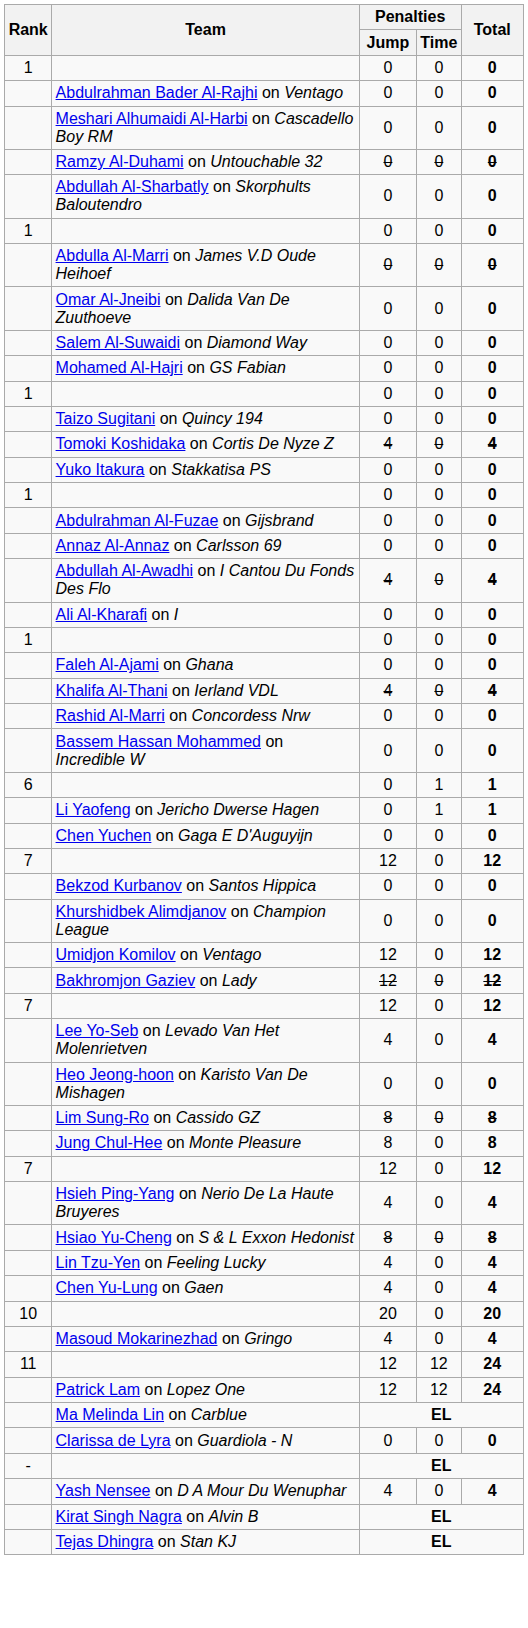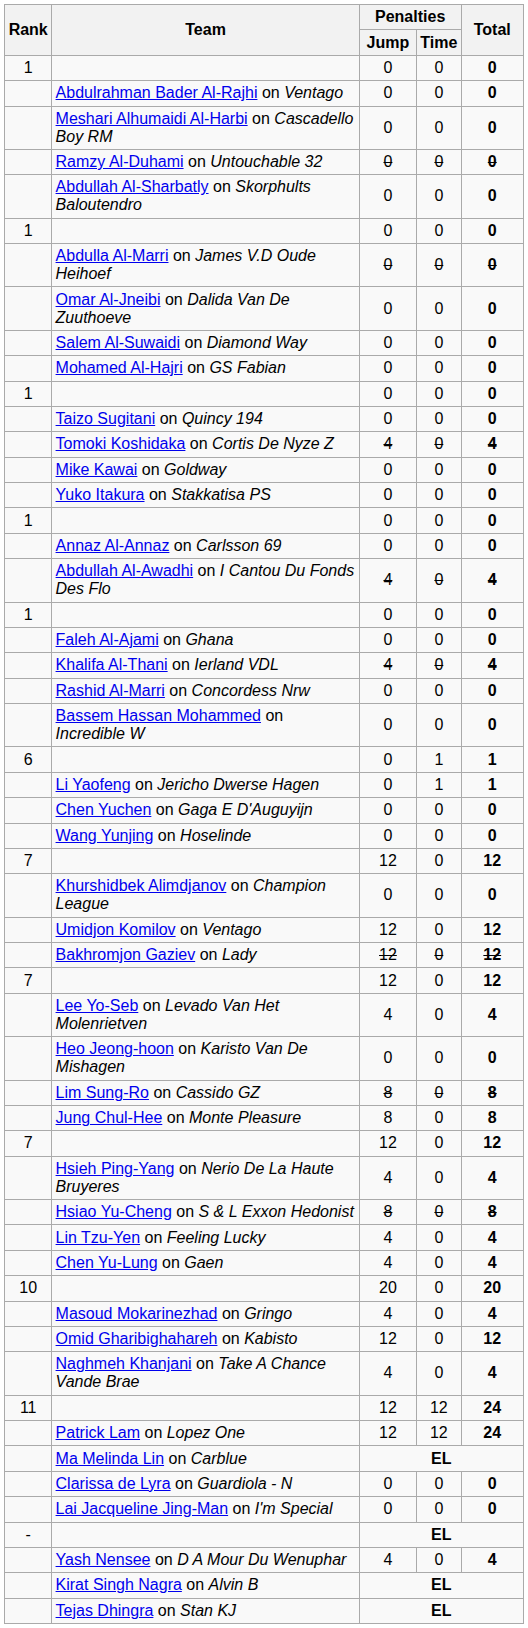 <table class=wikitable style="text-align:center">
 <tr>
 <th rowspan=2 width=40>Rank</th>
 <th rowspan=2 width=300>Team</th>
 <th colspan=2>Penalties</th>
 <th rowspan=2 width=55>Total</th>
 </tr>
 <tr>
 <th width=50>Jump</th>
 <th width=35>Time</th>
 </tr>
 <tr>
 <td>1</td>
 <td align=left></td>
 <td>0</td>
 <td>0</td>
 <td><strong>0</strong></td>
 </tr>
 <tr>
 <td></td>
 <td align=left><a href='#'>Abdulrahman Bader Al-Rajhi</a> on <em>Ventago</em></td>
 <td>0</td>
 <td>0</td>
 <td><strong>0</strong></td>
 </tr>
 <tr>
 <td></td>
 <td align=left><a href='#'>Meshari Alhumaidi Al-Harbi</a> on <em>Cascadello Boy RM </em></td>
 <td>0</td>
 <td>0</td>
 <td><strong>0</strong></td>
 </tr>
 <tr>
 <td></td>
 <td align=left><a href='#'>Ramzy Al-Duhami</a> on <em>Untouchable 32</em></td>
 <td><s>0</s></td>
 <td><s>0</s></td>
 <td><s><strong>0</strong></s></td>
 </tr>
 <tr>
 <td></td>
 <td align=left><a href='#'>Abdullah Al-Sharbatly</a> on <em>Skorphults Baloutendro</em></td>
 <td>0</td>
 <td>0</td>
 <td><strong>0</strong></td>
 </tr>
 <tr>
 <td>1</td>
 <td align=left></td>
 <td>0</td>
 <td>0</td>
 <td><strong>0</strong></td>
 </tr>
 <tr>
 <td></td>
 <td align=left><a href='#'>Abdulla Al-Marri</a> on <em>James V.D Oude Heihoef </em></td>
 <td><s>0</s></td>
 <td><s>0</s></td>
 <td><s><strong>0</strong></s></td>
 </tr>
 <tr>
 <td></td>
 <td align=left><a href='#'>Omar Al-Jneibi</a> on <em>Dalida Van De Zuuthoeve </em></td>
 <td>0</td>
 <td>0</td>
 <td><strong>0</strong></td>
 </tr>
 <tr>
 <td></td>
 <td align=left><a href='#'>Salem Al-Suwaidi</a> on <em>Diamond Way</em></td>
 <td>0</td>
 <td>0</td>
 <td><strong>0</strong></td>
 </tr>
 <tr>
 <td></td>
 <td align=left><a href='#'>Mohamed Al-Hajri</a> on <em>GS Fabian</em></td>
 <td>0</td>
 <td>0</td>
 <td><strong>0</strong></td>
 </tr>
 <tr>
 <td>1</td>
 <td align=left></td>
 <td>0</td>
 <td>0</td>
 <td><strong>0</strong></td>
 </tr>
 <tr>
 <td></td>
 <td align=left><a href='#'>Taizo Sugitani</a> on <em>Quincy 194 </em></td>
 <td>0</td>
 <td>0</td>
 <td><strong>0</strong></td>
 </tr>
 <tr>
 <td></td>
 <td align=left><a href='#'>Tomoki Koshidaka</a> on <em>Cortis De Nyze Z</em></td>
 <td><s>4</s></td>
 <td><s>0</s></td>
 <td><s><strong>4</strong></s></td>
 </tr>
 <tr>
 <td></td>
+<td align=left><a href='#'>Mike Kawai</a> on <em>Goldway</em></td>
+<td>0</td>
+<td>0</td>
+<td><strong>0</strong></td>
+</tr>
+<tr>
+<td></td>
 <td align=left><a href='#'>Yuko Itakura</a> on <em>Stakkatisa PS</em></td>
 <td>0</td>
 <td>0</td>
 <td><strong>0</strong></td>
 </tr>
 <tr>
 <td>1</td>
 <td align=left></td>
-<td>0</td>
-<td>0</td>
-<td><strong>0</strong></td>
-</tr>
-<tr>
-<td></td>
-<td align=left><a href='#'>Abdulrahman Al-Fuzae</a> on <em>Gijsbrand</em></td>
 <td>0</td>
 <td>0</td>
 <td><strong>0</strong></td>
 </tr>
 <tr>
 <td></td>
 <td align=left><a href='#'>Annaz Al-Annaz</a> on <em>Carlsson 69 </em></td>
 <td>0</td>
 <td>0</td>
 <td><strong>0</strong></td>
 </tr>
 <tr>
 <td></td>
 <td align=left><a href='#'>Abdullah Al-Awadhi</a> on <em>I Cantou Du Fonds Des Flo</em></td>
 <td><s>4</s></td>
 <td><s>0</s></td>
 <td><s><strong>4</strong></s></td>
-</tr>
-<tr>
-<td></td>
-<td align=left><a href='#'>Ali Al-Kharafi</a> on <em>I</em></td>
-<td>0</td>
-<td>0</td>
-<td><strong>0</strong></td>
 </tr>
 <tr>
 <td>1</td>
 <td align=left></td>
 <td>0</td>
 <td>0</td>
 <td><strong>0</strong></td>
 </tr>
 <tr>
 <td></td>
 <td align=left><a href='#'>Faleh Al-Ajami</a> on <em>Ghana</em></td>
 <td>0</td>
 <td>0</td>
 <td><strong>0</strong></td>
 </tr>
 <tr>
 <td></td>
 <td align=left><a href='#'>Khalifa Al-Thani</a> on <em>Ierland VDL</em></td>
 <td><s>4</s></td>
 <td><s>0</s></td>
 <td><s><strong>4</strong></s></td>
 </tr>
 <tr>
 <td></td>
 <td align=left><a href='#'>Rashid Al-Marri</a> on <em>Concordess Nrw</em></td>
 <td>0</td>
 <td>0</td>
 <td><strong>0</strong></td>
 </tr>
 <tr>
 <td></td>
 <td align=left><a href='#'>Bassem Hassan Mohammed</a> on <em>Incredible W</em></td>
 <td>0</td>
 <td>0</td>
 <td><strong>0</strong></td>
 </tr>
 <tr>
 <td>6</td>
 <td align=left></td>
 <td>0</td>
 <td>1</td>
 <td><strong>1</strong></td>
 </tr>
 <tr>
 <td></td>
 <td align=left><a href='#'>Li Yaofeng</a> on <em>Jericho Dwerse Hagen</em></td>
 <td>0</td>
 <td>1</td>
 <td><strong>1</strong></td>
 </tr>
 <tr>
 <td></td>
 <td align=left><a href='#'>Chen Yuchen</a> on <em>Gaga E D'Auguyijn</em></td>
 <td>0</td>
 <td>0</td>
 <td><strong>0</strong></td>
 </tr>
 <tr>
+<td></td>
+<td align=left><a href='#'>Wang Yunjing</a> on <em>Hoselinde</em></td>
+<td>0</td>
+<td>0</td>
+<td><strong>0</strong></td>
+</tr>
+<tr>
 <td>7</td>
 <td align=left></td>
 <td>12</td>
 <td>0</td>
 <td><strong>12</strong></td>
-</tr>
-<tr>
-<td></td>
-<td align=left><a href='#'>Bekzod Kurbanov</a> on <em>Santos Hippica</em></td>
-<td>0</td>
-<td>0</td>
-<td><strong>0</strong></td>
 </tr>
 <tr>
 <td></td>
 <td align=left><a href='#'>Khurshidbek Alimdjanov</a> on <em>Champion League</em></td>
 <td>0</td>
 <td>0</td>
 <td><strong>0</strong></td>
 </tr>
 <tr>
 <td></td>
 <td align=left><a href='#'>Umidjon Komilov</a> on <em>Ventago</em></td>
 <td>12</td>
 <td>0</td>
 <td><strong>12</strong></td>
 </tr>
 <tr>
 <td></td>
 <td align=left><a href='#'>Bakhromjon Gaziev</a> on <em>Lady</em></td>
 <td><s>12</s></td>
 <td><s>0</s></td>
 <td><s><strong>12</strong></s></td>
 </tr>
 <tr>
 <td>7</td>
 <td align=left></td>
 <td>12</td>
 <td>0</td>
 <td><strong>12</strong></td>
 </tr>
 <tr>
 <td></td>
 <td align=left><a href='#'>Lee Yo-Seb</a> on <em>Levado Van Het Molenrietven</em></td>
 <td>4</td>
 <td>0</td>
 <td><strong>4</strong></td>
 </tr>
 <tr>
 <td></td>
 <td align=left><a href='#'>Heo Jeong-hoon</a> on <em>Karisto Van De Mishagen</em></td>
 <td>0</td>
 <td>0</td>
 <td><strong>0</strong></td>
 </tr>
 <tr>
 <td></td>
 <td align=left><a href='#'>Lim Sung-Ro</a> on <em>Cassido GZ</em></td>
 <td><s>8</s></td>
 <td><s>0</s></td>
 <td><s><strong>8</strong></s></td>
 </tr>
 <tr>
 <td></td>
 <td align=left><a href='#'>Jung Chul-Hee</a> on <em>Monte Pleasure </em></td>
 <td>8</td>
 <td>0</td>
 <td><strong>8</strong></td>
 </tr>
 <tr>
 <td>7</td>
 <td align=left></td>
 <td>12</td>
 <td>0</td>
 <td><strong>12</strong></td>
 </tr>
 <tr>
 <td></td>
 <td align=left><a href='#'>Hsieh Ping-Yang</a> on <em>Nerio De La Haute Bruyeres</em></td>
 <td>4</td>
 <td>0</td>
 <td><strong>4</strong></td>
 </tr>
 <tr>
 <td></td>
 <td align=left><a href='#'>Hsiao Yu-Cheng</a> on <em>S & L Exxon Hedonist</em></td>
 <td><s>8</s></td>
 <td><s>0</s></td>
 <td><s><strong>8</strong></s></td>
 </tr>
 <tr>
 <td></td>
 <td align=left><a href='#'>Lin Tzu-Yen</a> on <em>Feeling Lucky</em></td>
 <td>4</td>
 <td>0</td>
 <td><strong>4</strong></td>
 </tr>
 <tr>
 <td></td>
 <td align=left><a href='#'>Chen Yu-Lung</a> on <em>Gaen</em></td>
 <td>4</td>
 <td>0</td>
 <td><strong>4</strong></td>
 </tr>
 <tr>
 <td>10</td>
 <td align=left></td>
 <td>20</td>
 <td>0</td>
 <td><strong>20</strong></td>
 </tr>
 <tr>
 <td></td>
 <td align=left><a href='#'>Masoud Mokarinezhad</a> on <em>Gringo</em></td>
 <td>4</td>
 <td>0</td>
 <td><strong>4</strong></td>
 </tr>
 <tr>
+<td></td>
+<td align=left><a href='#'>Omid Gharibighahareh</a> on <em>Kabisto</em></td>
+<td>12</td>
+<td>0</td>
+<td><strong>12</strong></td>
+</tr>
+<tr>
+<td></td>
+<td align=left><a href='#'>Naghmeh Khanjani</a> on <em>Take A Chance Vande Brae</em></td>
+<td>4</td>
+<td>0</td>
+<td><strong>4</strong></td>
+</tr>
+<tr>
 <td>11</td>
 <td align=left></td>
 <td>12</td>
 <td>12</td>
 <td><strong>24</strong></td>
 </tr>
 <tr>
 <td></td>
 <td align=left><a href='#'>Patrick Lam</a> on <em>Lopez One </em></td>
 <td>12</td>
 <td>12</td>
 <td><strong>24</strong></td>
 </tr>
 <tr>
 <td></td>
 <td align=left><a href='#'>Ma Melinda Lin</a> on <em>Carblue</em></td>
 <td colspan=3><strong>EL</strong></td>
 </tr>
 <tr>
 <td></td>
 <td align=left><a href='#'>Clarissa de Lyra</a> on <em>Guardiola - N</em></td>
+<td>0</td>
+<td>0</td>
+<td><strong>0</strong></td>
+</tr>
+<tr>
+<td></td>
+<td align=left><a href='#'>Lai Jacqueline Jing-Man</a> on <em>I'm Special</em></td>
 <td>0</td>
 <td>0</td>
 <td><strong>0</strong></td>
 </tr>
 <tr>
 <td>-</td>
 <td align=left></td>
 <td colspan=3><strong>EL</strong></td>
 </tr>
 <tr>
 <td></td>
 <td align=left><a href='#'>Yash Nensee</a> on <em>D A Mour Du Wenuphar</em></td>
 <td>4</td>
 <td>0</td>
 <td><strong>4</strong></td>
 </tr>
 <tr>
 <td></td>
 <td align=left><a href='#'>Kirat Singh Nagra</a> on <em>Alvin B</em></td>
 <td colspan=3><strong>EL</strong></td>
 </tr>
 <tr>
 <td></td>
 <td align=left><a href='#'>Tejas Dhingra</a> on <em>Stan KJ</em></td>
 <td colspan=3><strong>EL</strong></td>
 </tr>
 </table>
